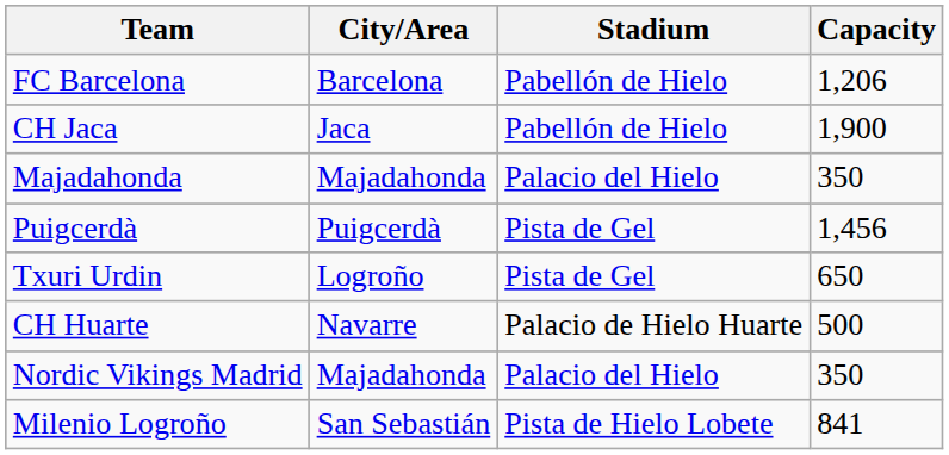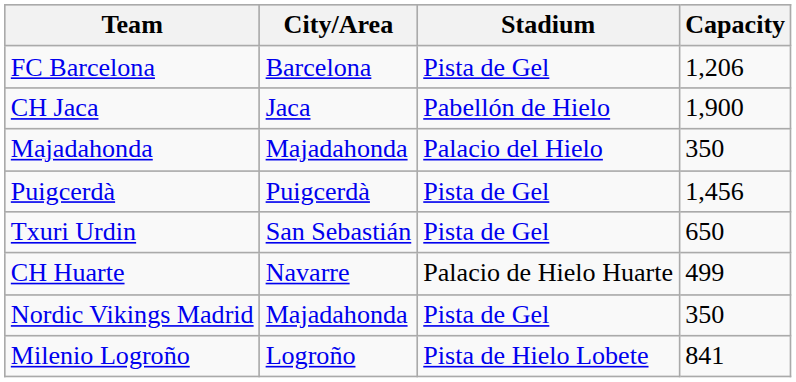 <table class="wikitable sortable">
 <tr>
 <th>Team</th>
 <th>City/Area</th>
 <th>Stadium</th>
 <th>Capacity</th>
 </tr>
 <tr>
 <td><a href='#'>FC Barcelona</a></td>
 <td><a href='#'>Barcelona</a></td>
-<td><a href='#'>Pabellón de Hielo</a></td>
+<td><a href='#'>Pista de Gel</a></td>
 <td>1,206</td>
 </tr>
 <tr>
 <td><a href='#'>CH Jaca</a></td>
 <td><a href='#'>Jaca</a></td>
 <td><a href='#'>Pabellón de Hielo</a></td>
 <td>1,900</td>
 </tr>
 <tr>
 <td><a href='#'>Majadahonda</a></td>
 <td><a href='#'>Majadahonda</a></td>
 <td><a href='#'>Palacio del Hielo</a></td>
 <td>350</td>
 </tr>
 <tr>
 <td><a href='#'>Puigcerdà</a></td>
 <td><a href='#'>Puigcerdà</a></td>
 <td><a href='#'>Pista de Gel</a></td>
 <td>1,456</td>
 </tr>
 <tr>
 <td><a href='#'>Txuri Urdin</a></td>
-<td><a href='#'>Logroño</a></td>
+<td><a href='#'>San Sebastián</a></td>
 <td><a href='#'>Pista de Gel</a></td>
 <td>650</td>
 </tr>
 <tr>
 <td><a href='#'>CH Huarte</a></td>
 <td><a href='#'>Navarre</a></td>
 <td>Palacio de Hielo Huarte</td>
-<td>500</td>
+<td>499</td>
 </tr>
 <tr>
 <td><a href='#'>Nordic Vikings Madrid</a></td>
 <td><a href='#'>Majadahonda</a></td>
-<td><a href='#'>Palacio del Hielo</a></td>
+<td><a href='#'>Pista de Gel</a></td>
 <td>350</td>
 </tr>
 <tr>
 <td><a href='#'>Milenio Logroño</a></td>
-<td><a href='#'>San Sebastián</a></td>
+<td><a href='#'>Logroño</a></td>
 <td><a href='#'>Pista de Hielo Lobete</a></td>
 <td>841</td>
 </tr>
 </table>
